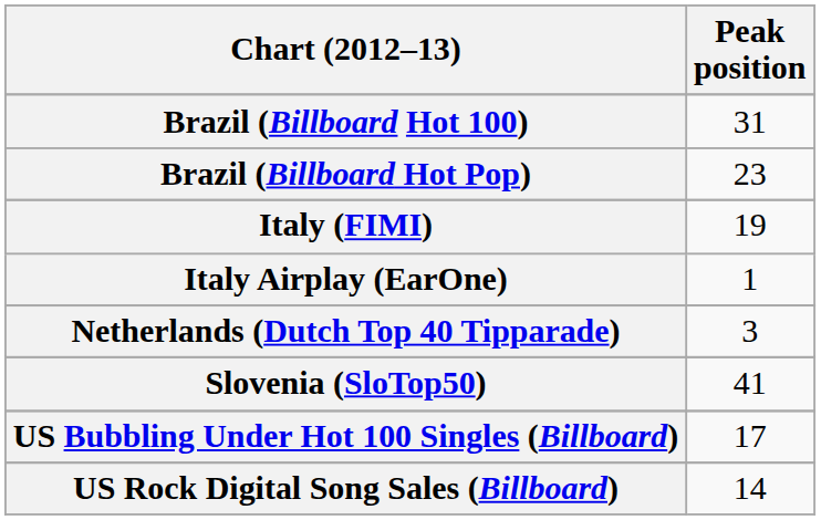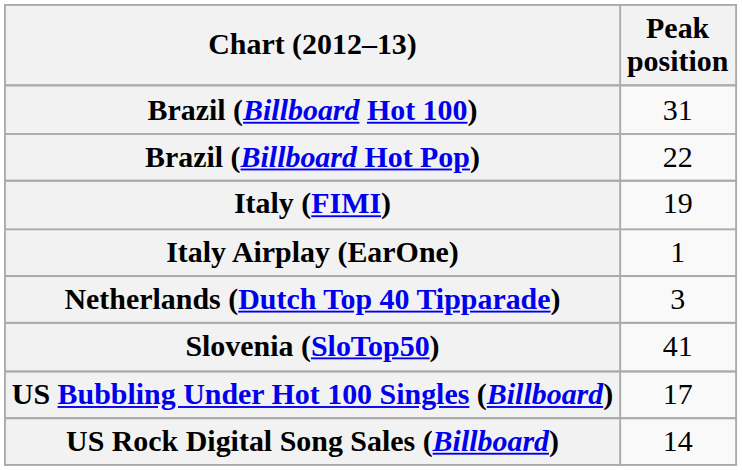 <table class="wikitable plainrowheaders sortable">
 <tr>
 <th scope="col">Chart (2012–13)</th>
 <th scope="col">Peak<br>position</th>
 </tr>
 <tr>
 </tr>
 <tr>
 </tr>
 <tr>
 </tr>
 <tr>
 <th scope="row">Brazil (<em><a href='#'>Billboard</a></em> <a href='#'>Hot 100</a>)</th>
 <td style="text-align:center;">31</td>
 </tr>
 <tr>
 <th scope="row">Brazil (<a href='#'><em>Billboard</em> Hot Pop</a>)</th>
-<td style="text-align:center;">23</td>
+<td style="text-align:center;">22</td>
 </tr>
 <tr>
 </tr>
 <tr>
 </tr>
 <tr>
 </tr>
 <tr>
 </tr>
 <tr>
 </tr>
 <tr>
 <th scope="row">Italy (<a href='#'>FIMI</a>)</th>
 <td style="text-align:center;">19</td>
 </tr>
 <tr>
 <th scope="row">Italy Airplay (EarOne)</th>
 <td style="text-align:center;">1</td>
 </tr>
 <tr>
 </tr>
 <tr>
 <th scope="row">Netherlands (<a href='#'>Dutch Top 40 Tipparade</a>)</th>
 <td style="text-align:center;">3</td>
 </tr>
 <tr>
 </tr>
 <tr>
 <th scope="row">Slovenia (<a href='#'>SloTop50</a>)</th>
 <td align=center>41</td>
 </tr>
 <tr>
 </tr>
 <tr>
 <th scope="row">US <a href='#'>Bubbling Under Hot 100 Singles</a> (<em><a href='#'>Billboard</a></em>)</th>
 <td style="text-align:center;">17</td>
 </tr>
 <tr>
 </tr>
 <tr>
 <th scope="row">US Rock Digital Song Sales (<em><a href='#'>Billboard</a></em>)</th>
 <td style="text-align:center;">14</td>
 </tr>
 </table>
